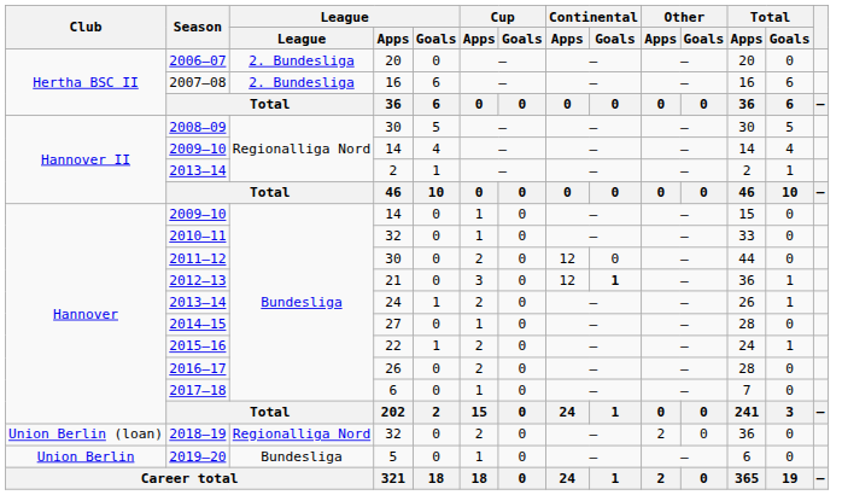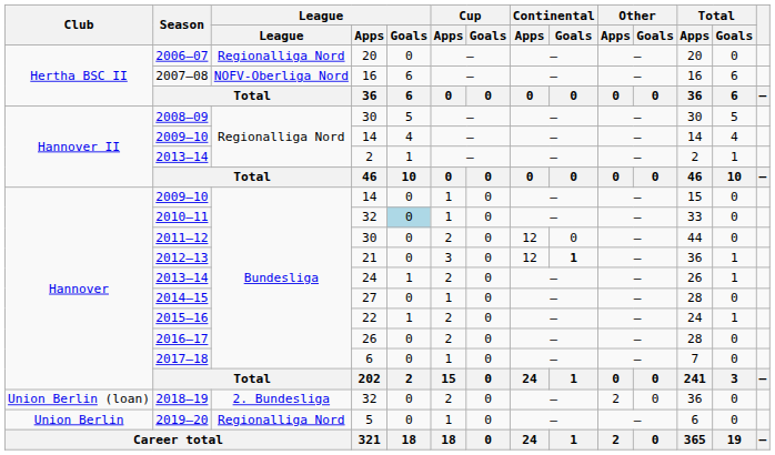 <table class="wikitable" style="text-align:center">
 <tr>
 <th rowspan="2">Club</th>
 <th rowspan="2">Season</th>
 <th colspan="3">League</th>
 <th colspan="2">Cup</th>
 <th colspan="2">Continental</th>
 <th colspan="2">Other</th>
 <th colspan="2">Total</th>
 <th rowspan="2"></th>
 </tr>
 <tr>
 <th>League</th>
 <th>Apps</th>
 <th>Goals</th>
 <th>Apps</th>
 <th>Goals</th>
 <th>Apps</th>
 <th>Goals</th>
 <th>Apps</th>
 <th>Goals</th>
 <th>Apps</th>
 <th>Goals</th>
 </tr>
 <tr>
 <td rowspan="3"><a href='#'>Hertha BSC II</a></td>
 <td><a href='#'>2006–07</a></td>
-<td><a href='#'>2. Bundesliga</a></td>
+<td><a href='#'>Regionalliga Nord</a></td>
 <td>20</td>
 <td>0</td>
 <td colspan="2">—</td>
 <td colspan="2">—</td>
 <td colspan="2">—</td>
 <td>20</td>
 <td>0</td>
 <td></td>
 </tr>
 <tr>
 <td>2007–08</td>
-<td><a href='#'>2. Bundesliga</a></td>
+<td><a href='#'>NOFV-Oberliga Nord</a></td>
 <td>16</td>
 <td>6</td>
 <td colspan="2">—</td>
 <td colspan="2">—</td>
 <td colspan="2">—</td>
 <td>16</td>
 <td>6</td>
 <td></td>
 </tr>
 <tr>
 <th colspan="2">Total</th>
 <th>36</th>
 <th>6</th>
 <th>0</th>
 <th>0</th>
 <th>0</th>
 <th>0</th>
 <th>0</th>
 <th>0</th>
 <th>36</th>
 <th>6</th>
 <th>—</th>
 </tr>
 <tr>
 <td rowspan="4"><a href='#'>Hannover II</a></td>
 <td><a href='#'>2008–09</a></td>
 <td rowspan="3">Regionalliga Nord</td>
 <td>30</td>
 <td>5</td>
 <td colspan="2">—</td>
 <td colspan="2">—</td>
 <td colspan="2">—</td>
 <td>30</td>
 <td>5</td>
 <td></td>
 </tr>
 <tr>
 <td><a href='#'>2009–10</a></td>
 <td>14</td>
 <td>4</td>
 <td colspan="2">—</td>
 <td colspan="2">—</td>
 <td colspan="2">—</td>
 <td>14</td>
 <td>4</td>
 <td></td>
 </tr>
 <tr>
 <td><a href='#'>2013–14</a></td>
 <td>2</td>
 <td>1</td>
 <td colspan="2">—</td>
 <td colspan="2">—</td>
 <td colspan="2">—</td>
 <td>2</td>
 <td>1</td>
 <td></td>
 </tr>
 <tr>
 <th colspan="2">Total</th>
 <th>46</th>
 <th>10</th>
 <th>0</th>
 <th>0</th>
 <th>0</th>
 <th>0</th>
 <th>0</th>
 <th>0</th>
 <th>46</th>
 <th>10</th>
 <th>—</th>
 </tr>
 <tr>
 <td rowspan="10"><a href='#'>Hannover</a></td>
 <td><a href='#'>2009–10</a></td>
 <td rowspan="9"><a href='#'>Bundesliga</a></td>
 <td>14</td>
 <td>0</td>
 <td>1</td>
 <td>0</td>
 <td colspan="2">—</td>
 <td colspan="2">—</td>
 <td>15</td>
 <td>0</td>
 <td></td>
 </tr>
 <tr>
 <td><a href='#'>2010–11</a></td>
 <td>32</td>
-<td>0</td>
+<td style="background: lightblue;">0</td>
 <td>1</td>
 <td>0</td>
 <td colspan="2">—</td>
 <td colspan="2">—</td>
 <td>33</td>
 <td>0</td>
 <td></td>
 </tr>
 <tr>
 <td><a href='#'>2011–12</a></td>
 <td>30</td>
 <td>0</td>
 <td>2</td>
 <td>0</td>
 <td>12</td>
 <td>0</td>
 <td colspan="2">—</td>
 <td>44</td>
 <td>0</td>
 <td></td>
 </tr>
 <tr>
 <td><a href='#'>2012–13</a></td>
 <td>21</td>
 <td>0</td>
 <td>3</td>
 <td>0</td>
 <td>12</td>
 <td><strong>1</strong></td>
 <td colspan="2">—</td>
 <td>36</td>
 <td>1</td>
 <td></td>
 </tr>
 <tr>
 <td><a href='#'>2013–14</a></td>
 <td>24</td>
 <td>1</td>
 <td>2</td>
 <td>0</td>
 <td colspan="2">—</td>
 <td colspan="2">—</td>
 <td>26</td>
 <td>1</td>
 <td></td>
 </tr>
 <tr>
 <td><a href='#'>2014–15</a></td>
 <td>27</td>
 <td>0</td>
 <td>1</td>
 <td>0</td>
 <td colspan="2">—</td>
 <td colspan="2">—</td>
 <td>28</td>
 <td>0</td>
 <td></td>
 </tr>
 <tr>
 <td><a href='#'>2015–16</a></td>
 <td>22</td>
 <td>1</td>
 <td>2</td>
 <td>0</td>
 <td colspan="2">—</td>
 <td colspan="2">—</td>
 <td>24</td>
 <td>1</td>
 <td></td>
 </tr>
 <tr>
 <td><a href='#'>2016–17</a></td>
 <td>26</td>
 <td>0</td>
 <td>2</td>
 <td>0</td>
 <td colspan="2">—</td>
 <td colspan="2">—</td>
 <td>28</td>
 <td>0</td>
 <td></td>
 </tr>
 <tr>
 <td><a href='#'>2017–18</a></td>
 <td>6</td>
 <td>0</td>
 <td>1</td>
 <td>0</td>
 <td colspan="2">—</td>
 <td colspan="2">—</td>
 <td>7</td>
 <td>0</td>
 <td></td>
 </tr>
 <tr>
 <th colspan="2">Total</th>
 <th>202</th>
 <th>2</th>
 <th>15</th>
 <th>0</th>
 <th>24</th>
 <th>1</th>
 <th>0</th>
 <th>0</th>
 <th>241</th>
 <th>3</th>
 <th>—</th>
 </tr>
 <tr>
 <td><a href='#'>Union Berlin</a> (loan)</td>
 <td><a href='#'>2018–19</a></td>
-<td><a href='#'>Regionalliga Nord</a></td>
+<td><a href='#'>2. Bundesliga</a></td>
 <td>32</td>
 <td>0</td>
 <td>2</td>
 <td>0</td>
 <td colspan="2">—</td>
 <td>2</td>
 <td>0</td>
 <td>36</td>
 <td>0</td>
 <td></td>
 </tr>
 <tr>
 <td><a href='#'>Union Berlin</a></td>
 <td><a href='#'>2019–20</a></td>
-<td>Bundesliga</td>
+<td><a href='#'>Regionalliga Nord</a></td>
 <td>5</td>
 <td>0</td>
 <td>1</td>
 <td>0</td>
 <td colspan="2">—</td>
 <td colspan="2">—</td>
 <td>6</td>
 <td>0</td>
 <td></td>
 </tr>
 <tr>
 <th colspan="3">Career total</th>
 <th>321</th>
 <th>18</th>
 <th>18</th>
 <th>0</th>
 <th>24</th>
 <th>1</th>
 <th>2</th>
 <th>0</th>
 <th>365</th>
 <th>19</th>
 <th>—</th>
 </tr>
 </table>
